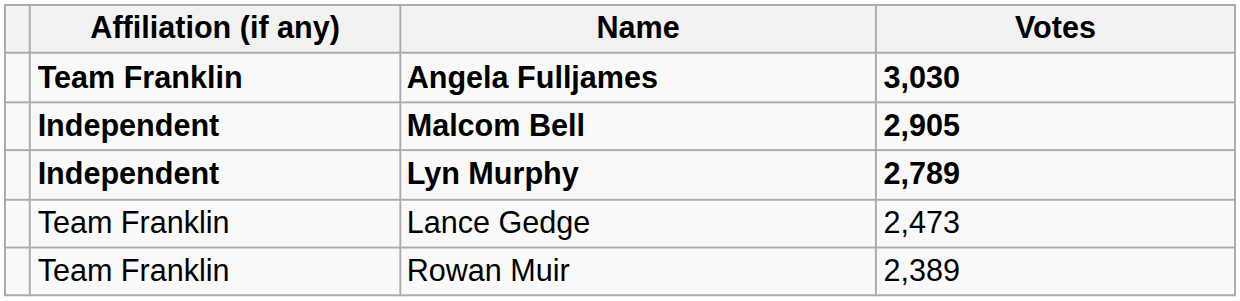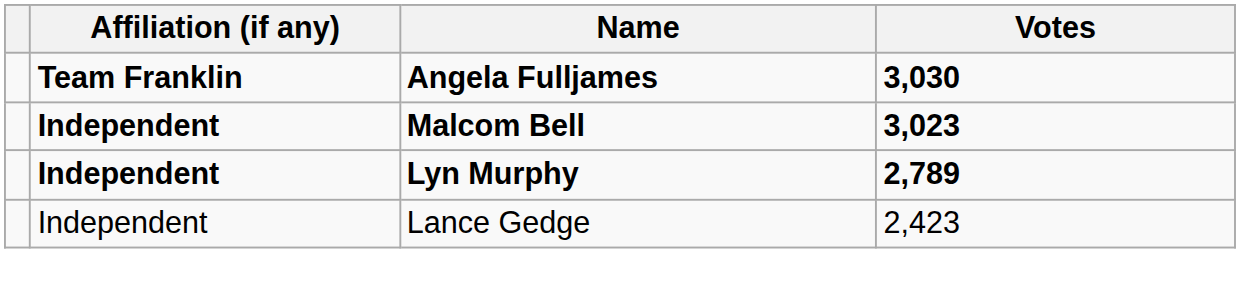 <table class="wikitable" style="width:51%;">
 <tr>
 <th style="width:1%;"></th>
 <th style="width:15%;">Affiliation (if any)</th>
 <th style="width:20%;">Name</th>
 <th style="width:15%;">Votes</th>
 </tr>
 <tr>
 <td bgcolor=></td>
 <td><strong>Team Franklin</strong></td>
 <td><strong>Angela Fulljames</strong></td>
 <td><strong>3,030</strong></td>
 </tr>
 <tr>
 <td bgcolor=></td>
 <td><strong>Independent</strong></td>
 <td><strong>Malcom Bell</strong></td>
-<td><strong>2,905</strong></td>
+<td><strong>3,023</strong></td>
 </tr>
 <tr>
 <td bgcolor=></td>
 <td><strong>Independent</strong></td>
 <td><strong>Lyn Murphy</strong></td>
 <td><strong>2,789</strong></td>
 </tr>
 <tr>
 <td bgcolor=></td>
-<td>Team Franklin</td>
+<td>Independent</td>
 <td>Lance Gedge</td>
-<td>2,473</td>
-</tr>
-<tr>
-<td bgcolor=></td>
-<td>Team Franklin</td>
-<td>Rowan Muir</td>
-<td>2,389</td>
+<td>2,423</td>
 </tr>
 </table>
